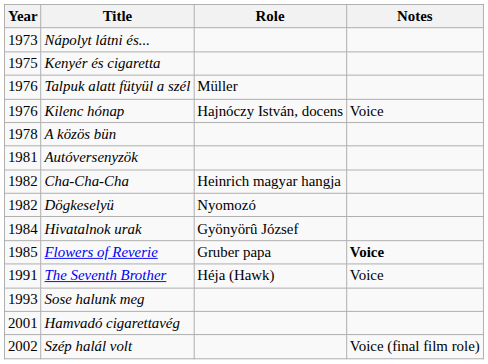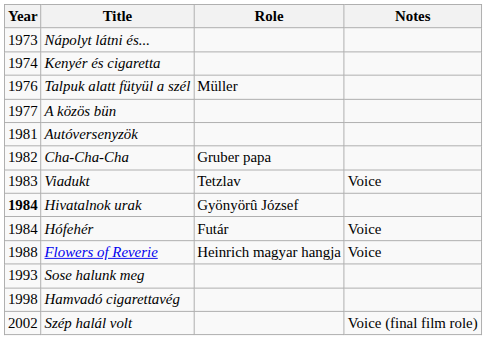 <table class="wikitable">
 <tr>
 <th>Year</th>
 <th>Title</th>
 <th>Role</th>
 <th>Notes</th>
 </tr>
 <tr>
 <td>1973</td>
 <td><em>Nápolyt látni és...</em></td>
 <td></td>
 <td></td>
 </tr>
 <tr>
-<td>1975</td>
+<td>1974</td>
 <td><em>Kenyér és cigaretta</em></td>
 <td></td>
 <td></td>
 </tr>
 <tr>
 <td>1976</td>
 <td><em>Talpuk alatt fütyül a szél</em></td>
 <td>Müller</td>
 <td></td>
 </tr>
 <tr>
-<td>1976</td>
-<td><em>Kilenc hónap</em></td>
-<td>Hajnóczy István, docens</td>
-<td>Voice</td>
-</tr>
-<tr>
-<td>1978</td>
+<td>1977</td>
 <td><em>A közös bün</em></td>
 <td></td>
 <td></td>
 </tr>
 <tr>
 <td>1981</td>
 <td><em>Autóversenyzök</em></td>
 <td></td>
 <td></td>
 </tr>
 <tr>
 <td>1982</td>
 <td><em>Cha-Cha-Cha</em></td>
-<td>Heinrich magyar hangja</td>
+<td>Gruber papa</td>
 <td></td>
 </tr>
 <tr>
-<td>1982</td>
-<td><em>Dögkeselyü</em></td>
-<td>Nyomozó</td>
-<td></td>
+<td>1983</td>
+<td><em>Viadukt</em></td>
+<td>Tetzlav</td>
+<td>Voice</td>
 </tr>
 <tr>
-<td>1984</td>
+<td><strong>1984</strong></td>
 <td><em>Hivatalnok urak</em></td>
 <td>Gyönyörû József</td>
 <td></td>
 </tr>
 <tr>
-<td>1985</td>
-<td><em><a href='#'>Flowers of Reverie</a></em></td>
-<td>Gruber papa</td>
-<td><strong>Voice</strong></td>
+<td>1984</td>
+<td><em>Hófehér</em></td>
+<td>Futár</td>
+<td>Voice</td>
 </tr>
 <tr>
-<td>1991</td>
-<td><em><a href='#'>The Seventh Brother</a></em></td>
-<td>Héja (Hawk)</td>
+<td>1988</td>
+<td><em><a href='#'>Flowers of Reverie</a></em></td>
+<td>Heinrich magyar hangja</td>
 <td>Voice</td>
 </tr>
 <tr>
 <td>1993</td>
 <td><em>Sose halunk meg</em></td>
 <td></td>
 <td></td>
 </tr>
 <tr>
-<td>2001</td>
+<td>1998</td>
 <td><em>Hamvadó cigarettavég</em></td>
 <td></td>
 <td></td>
 </tr>
 <tr>
 <td>2002</td>
 <td><em>Szép halál volt</em></td>
 <td></td>
 <td>Voice (final film role)</td>
 </tr>
 </table>
